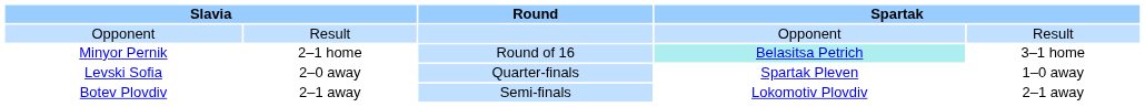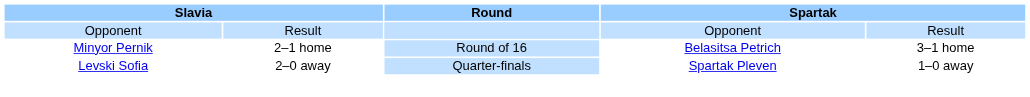 <table width="100%" style="text-align:center">
 <tr valign=top bgcolor=#99ccff>
 <th colspan=2 style="width:1*">Slavia</th>
 <th><strong>Round</strong></th>
 <th colspan=2 style="width:1*">Spartak</th>
 </tr>
 <tr valign=top bgcolor=#c1e0ff>
 <td>Opponent</td>
 <td>Result</td>
 <td bgcolor=#c1e0ff></td>
 <td>Opponent</td>
 <td>Result</td>
 </tr>
 <tr>
 <td><a href='#'>Minyor Pernik</a></td>
 <td>2–1 home</td>
 <td bgcolor="#c1e0ff">Round of 16</td>
-<td style="background: paleturquoise;"><a href='#'>Belasitsa Petrich</a></td>
+<td><a href='#'>Belasitsa Petrich</a></td>
 <td>3–1 home</td>
 </tr>
 <tr>
 <td><a href='#'>Levski Sofia</a></td>
 <td>2–0 away</td>
 <td bgcolor="#c1e0ff">Quarter-finals</td>
 <td><a href='#'>Spartak Pleven</a></td>
 <td>1–0 away</td>
 </tr>
-<tr>
-<td><a href='#'>Botev Plovdiv</a></td>
-<td>2–1 away</td>
-<td bgcolor="#c1e0ff">Semi-finals</td>
-<td><a href='#'>Lokomotiv Plovdiv</a></td>
-<td>2–1 away</td>
-</tr>
 </table>
